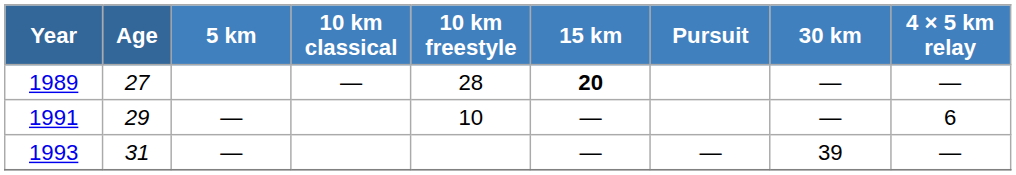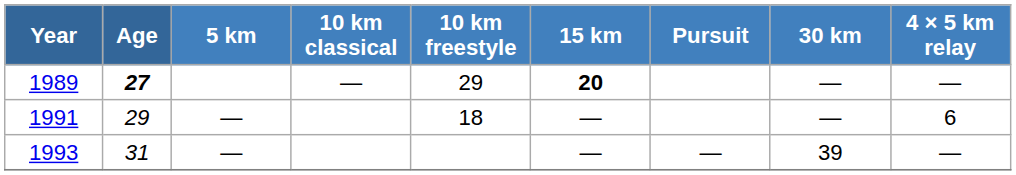 <table class="wikitable" style="font-size:95%; text-align:center; border:grey solid 1px; border-collapse:collapse; background:#ffffff;">
 <tr>
 <th style="background-color:#369; color:white; width:60px;"> Year </th>
 <th style="background-color:#369; color:white; width:40px;"> Age </th>
 <th style="background-color:#4180be; color:white; width:75px;"> 5 km </th>
 <th style="background-color:#4180be; color:white; width:75px;"> 10 km <br> classical </th>
 <th style="background-color:#4180be; color:white; width:75px;"> 10 km <br> freestyle </th>
 <th style="background-color:#4180be; color:white; width:75px;"> 15 km </th>
 <th style="background-color:#4180be; color:white; width:75px;"> Pursuit </th>
 <th style="background-color:#4180be; color:white; width:75px;"> 30 km </th>
 <th style="background-color:#4180be; color:white; width:75px;"> 4 × 5 km <br> relay </th>
 </tr>
 <tr>
 <td><a href='#'>1989</a></td>
-<td><em>27</em></td>
+<td><strong><em>27</em></strong></td>
 <td></td>
 <td>—</td>
-<td>28</td>
+<td>29</td>
 <td><strong>20</strong></td>
 <td></td>
 <td>—</td>
 <td>—</td>
 </tr>
 <tr>
 <td><a href='#'>1991</a></td>
 <td><em>29</em></td>
 <td>—</td>
 <td></td>
-<td>10</td>
+<td>18</td>
 <td>—</td>
 <td></td>
 <td>—</td>
 <td>6</td>
 </tr>
 <tr>
 <td><a href='#'>1993</a></td>
 <td><em>31</em></td>
 <td>—</td>
 <td></td>
 <td></td>
 <td>—</td>
 <td>—</td>
 <td>39</td>
 <td>—</td>
 </tr>
 <tr>
 </tr>
 </table>
